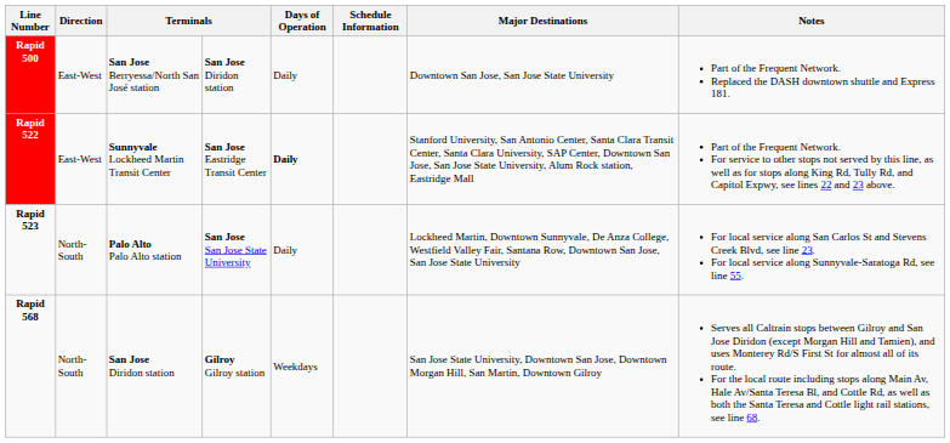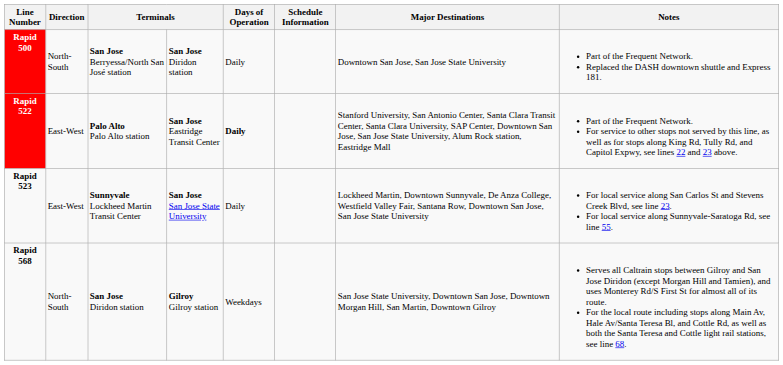 <table class="wikitable sortable" style="font-size: 90%;" |>
 <tr>
 <th>Line Number</th>
 <th>Direction</th>
 <th colspan="2">Terminals</th>
 <th>Days of Operation</th>
 <th>Schedule Information</th>
 <th>Major Destinations</th>
 <th>Notes</th>
 </tr>
 <tr>
 <td align="center" style="vertical-align:top; background:red; color:white"><div><strong>Rapid 500</strong></div></td>
-<td>East-West</td>
+<td>North-South</td>
 <td><strong>San Jose</strong><br>Berryessa/North San José station</td>
 <td><strong>San Jose</strong><br>Diridon station</td>
 <td>Daily</td>
 <td></td>
 <td>Downtown San Jose, San Jose State University</td>
 <td><br><ul><li>Part of the Frequent Network.</li><li>Replaced the DASH downtown shuttle and Express 181.</li></ul></td>
 </tr>
 <tr>
 <td align="center" style="vertical-align:top; background:red; color:white"><div><strong>Rapid 522</strong></div></td>
 <td>East-West</td>
-<td><strong>Sunnyvale</strong><br>Lockheed Martin Transit Center</td>
+<td><strong>Palo Alto</strong><br>Palo Alto station</td>
 <td><strong>San Jose</strong><br>Eastridge Transit Center</td>
 <td><strong>Daily</strong></td>
 <td></td>
 <td>Stanford University, San Antonio Center, Santa Clara Transit Center, Santa Clara University, SAP Center, Downtown San Jose, San Jose State University, Alum Rock station, Eastridge Mall</td>
 <td><br><ul><li>Part of the Frequent Network.</li><li>For service to other stops not served by this line, as well as for stops along King Rd, Tully Rd, and Capitol Expwy, see lines <a href='#'>22</a> and <a href='#'>23</a> above.</li></ul></td>
 </tr>
 <tr>
 <td style="vertical-align:top" align="center"><div><strong>Rapid 523</strong></div></td>
-<td>North-South</td>
-<td><strong>Palo Alto</strong><br>Palo Alto station</td>
+<td>East-West</td>
+<td><strong>Sunnyvale</strong><br>Lockheed Martin Transit Center</td>
 <td><strong>San Jose</strong><br><a href='#'>San Jose State University</a></td>
 <td>Daily</td>
 <td></td>
 <td>Lockheed Martin, Downtown Sunnyvale, De Anza College, Westfield Valley Fair, Santana Row, Downtown San Jose, San Jose State University</td>
 <td><br><ul><li>For local service along San Carlos St and Stevens Creek Blvd, see line <a href='#'>23</a>.</li><li>For local service along Sunnyvale-Saratoga Rd, see line <a href='#'>55</a>.</li></ul></td>
 </tr>
 <tr>
 <td style="vertical-align:top" align="center"><div><strong>Rapid 568</strong></div></td>
 <td>North-South</td>
 <td><strong>San Jose</strong><br>Diridon station</td>
 <td><strong>Gilroy</strong><br>Gilroy station</td>
 <td>Weekdays</td>
 <td></td>
 <td>San Jose State University, Downtown San Jose, Downtown Morgan Hill, San Martin, Downtown Gilroy</td>
 <td><br><ul><li>Serves all Caltrain stops between Gilroy and San Jose Diridon (except Morgan Hill and Tamien), and uses Monterey Rd/S First St for almost all of its route.</li><li>For the local route including stops along Main Av, Hale Av/Santa Teresa Bl, and Cottle Rd, as well as both the Santa Teresa and Cottle light rail stations, see line <a href='#'>68</a>.</li></ul></td>
 </tr>
 </table>
